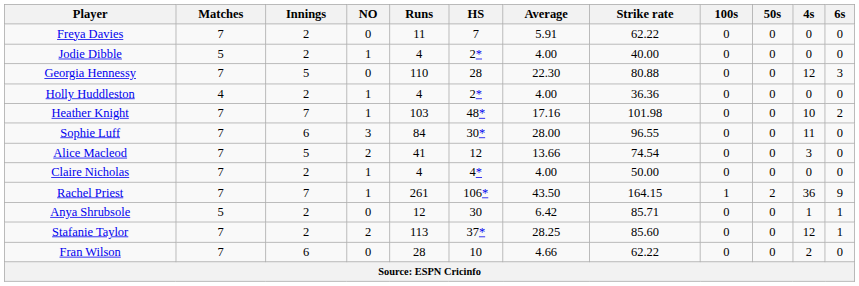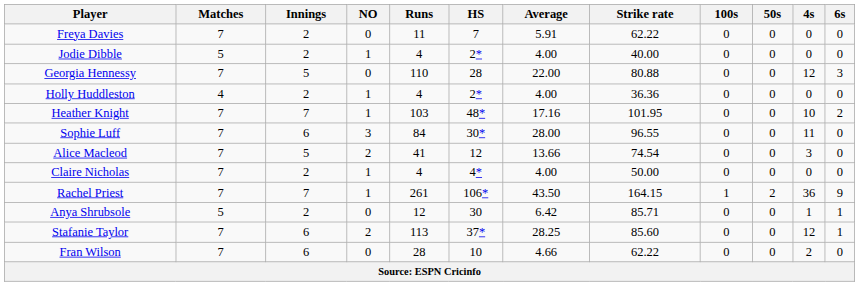 <table class="wikitable" style="text-align:center; width:55%;">
 <tr>
 <th>Player</th>
 <th>Matches</th>
 <th>Innings</th>
 <th>NO</th>
 <th>Runs</th>
 <th>HS</th>
 <th>Average</th>
 <th>Strike rate</th>
 <th>100s</th>
 <th>50s</th>
 <th>4s</th>
 <th>6s</th>
 </tr>
 <tr>
 <td><a href='#'>Freya Davies</a></td>
 <td>7</td>
 <td>2</td>
 <td>0</td>
 <td>11</td>
 <td>7</td>
 <td>5.91</td>
 <td>62.22</td>
 <td>0</td>
 <td>0</td>
 <td>0</td>
 <td>0</td>
 </tr>
 <tr>
 <td><a href='#'>Jodie Dibble</a></td>
 <td>5</td>
 <td>2</td>
 <td>1</td>
 <td>4</td>
 <td>2<a href='#'>*</a></td>
 <td>4.00</td>
 <td>40.00</td>
 <td>0</td>
 <td>0</td>
 <td>0</td>
 <td>0</td>
 </tr>
 <tr>
 <td><a href='#'>Georgia Hennessy</a></td>
 <td>7</td>
 <td>5</td>
 <td>0</td>
 <td>110</td>
 <td>28</td>
-<td>22.30</td>
+<td>22.00</td>
 <td>80.88</td>
 <td>0</td>
 <td>0</td>
 <td>12</td>
 <td>3</td>
 </tr>
 <tr>
 <td><a href='#'>Holly Huddleston</a></td>
 <td>4</td>
 <td>2</td>
 <td>1</td>
 <td>4</td>
 <td>2<a href='#'>*</a></td>
 <td>4.00</td>
 <td>36.36</td>
 <td>0</td>
 <td>0</td>
 <td>0</td>
 <td>0</td>
 </tr>
 <tr>
 <td><a href='#'>Heather Knight</a></td>
 <td>7</td>
 <td>7</td>
 <td>1</td>
 <td>103</td>
 <td>48<a href='#'>*</a></td>
 <td>17.16</td>
-<td>101.98</td>
+<td>101.95</td>
 <td>0</td>
 <td>0</td>
 <td>10</td>
 <td>2</td>
 </tr>
 <tr>
 <td><a href='#'>Sophie Luff</a></td>
 <td>7</td>
 <td>6</td>
 <td>3</td>
 <td>84</td>
 <td>30<a href='#'>*</a></td>
 <td>28.00</td>
 <td>96.55</td>
 <td>0</td>
 <td>0</td>
 <td>11</td>
 <td>0</td>
 </tr>
 <tr>
 <td><a href='#'>Alice Macleod</a></td>
 <td>7</td>
 <td>5</td>
 <td>2</td>
 <td>41</td>
 <td>12</td>
 <td>13.66</td>
 <td>74.54</td>
 <td>0</td>
 <td>0</td>
 <td>3</td>
 <td>0</td>
 </tr>
 <tr>
 <td><a href='#'>Claire Nicholas</a></td>
 <td>7</td>
 <td>2</td>
 <td>1</td>
 <td>4</td>
 <td>4<a href='#'>*</a></td>
 <td>4.00</td>
 <td>50.00</td>
 <td>0</td>
 <td>0</td>
 <td>0</td>
 <td>0</td>
 </tr>
 <tr>
 <td><a href='#'>Rachel Priest</a></td>
 <td>7</td>
 <td>7</td>
 <td>1</td>
 <td>261</td>
 <td>106<a href='#'>*</a></td>
 <td>43.50</td>
 <td>164.15</td>
 <td>1</td>
 <td>2</td>
 <td>36</td>
 <td>9</td>
 </tr>
 <tr>
 <td><a href='#'>Anya Shrubsole</a></td>
 <td>5</td>
 <td>2</td>
 <td>0</td>
 <td>12</td>
 <td>30</td>
 <td>6.42</td>
 <td>85.71</td>
 <td>0</td>
 <td>0</td>
 <td>1</td>
 <td>1</td>
 </tr>
 <tr>
 <td><a href='#'>Stafanie Taylor</a></td>
 <td>7</td>
-<td>2</td>
+<td>6</td>
 <td>2</td>
 <td>113</td>
 <td>37<a href='#'>*</a></td>
 <td>28.25</td>
 <td>85.60</td>
 <td>0</td>
 <td>0</td>
 <td>12</td>
 <td>1</td>
 </tr>
 <tr>
 <td><a href='#'>Fran Wilson</a></td>
 <td>7</td>
 <td>6</td>
 <td>0</td>
 <td>28</td>
 <td>10</td>
 <td>4.66</td>
 <td>62.22</td>
 <td>0</td>
 <td>0</td>
 <td>2</td>
 <td>0</td>
 </tr>
 <tr>
 <th colspan="12"><small>Source: ESPN Cricinfo </small></th>
 </tr>
 </table>
